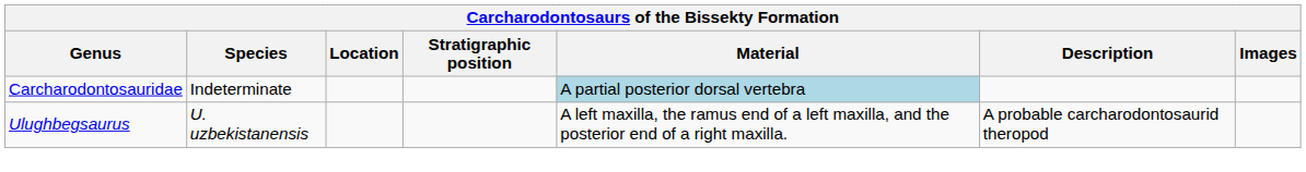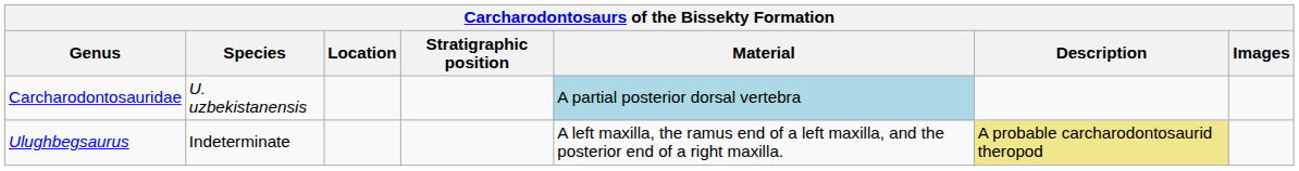 <table class="wikitable" align="center">
 <tr>
 <th colspan="7" align="center"><strong><a href='#'>Carcharodontosaurs</a> of the Bissekty Formation</strong></th>
 </tr>
 <tr>
 <th>Genus</th>
 <th>Species</th>
 <th>Location</th>
 <th>Stratigraphic position</th>
 <th>Material</th>
 <th>Description</th>
 <th>Images</th>
 </tr>
 <tr>
 <td><a href='#'>Carcharodontosauridae</a></td>
-<td>Indeterminate</td>
+<td><em>U. uzbekistanensis</em></td>
 <td></td>
 <td></td>
 <td style="background: lightblue;">A partial posterior dorsal vertebra</td>
 <td></td>
 <td></td>
 </tr>
 <tr>
 <td><em><a href='#'>Ulughbegsaurus</a></em></td>
-<td><em>U. uzbekistanensis</em></td>
+<td>Indeterminate</td>
 <td></td>
 <td></td>
 <td>A left maxilla, the ramus end of a left maxilla, and the posterior end of a right maxilla.</td>
-<td>A probable carcharodontosaurid theropod</td>
+<td style="background: khaki;">A probable carcharodontosaurid theropod</td>
 <td></td>
 </tr>
 </table>
